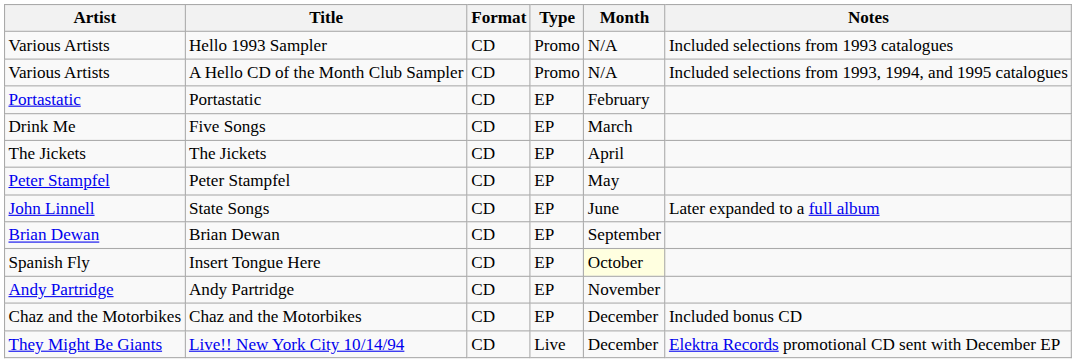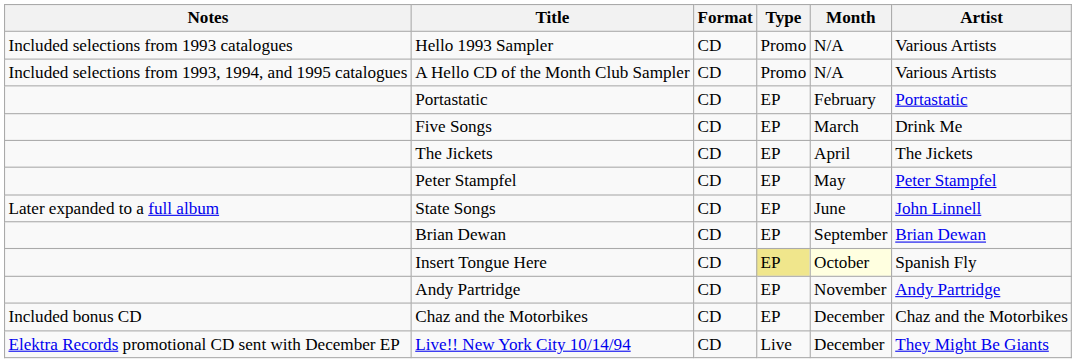 <table class="wikitable">
 <tr>
-<th>Artist</th>
+<th>Notes</th>
 <th>Title</th>
 <th>Format</th>
 <th>Type</th>
 <th>Month</th>
-<th>Notes</th>
+<th>Artist</th>
 </tr>
 <tr>
-<td>Various Artists</td>
+<td>Included selections from 1993 catalogues</td>
 <td>Hello 1993 Sampler</td>
 <td>CD</td>
 <td>Promo</td>
 <td>N/A</td>
-<td>Included selections from 1993 catalogues</td>
+<td>Various Artists</td>
 </tr>
 <tr>
-<td>Various Artists</td>
+<td>Included selections from 1993, 1994, and 1995 catalogues</td>
 <td>A Hello CD of the Month Club Sampler</td>
 <td>CD</td>
 <td>Promo</td>
 <td>N/A</td>
-<td>Included selections from 1993, 1994, and 1995 catalogues</td>
+<td>Various Artists</td>
 </tr>
 <tr>
-<td><a href='#'>Portastatic</a></td>
+<td></td>
 <td>Portastatic</td>
 <td>CD</td>
 <td>EP</td>
 <td>February</td>
-<td></td>
+<td><a href='#'>Portastatic</a></td>
 </tr>
 <tr>
-<td>Drink Me</td>
+<td></td>
 <td>Five Songs</td>
 <td>CD</td>
 <td>EP</td>
 <td>March</td>
-<td></td>
+<td>Drink Me</td>
 </tr>
 <tr>
-<td>The Jickets</td>
+<td></td>
 <td>The Jickets</td>
 <td>CD</td>
 <td>EP</td>
 <td>April</td>
-<td></td>
+<td>The Jickets</td>
 </tr>
 <tr>
-<td><a href='#'>Peter Stampfel</a></td>
+<td></td>
 <td>Peter Stampfel</td>
 <td>CD</td>
 <td>EP</td>
 <td>May</td>
-<td></td>
+<td><a href='#'>Peter Stampfel</a></td>
 </tr>
 <tr>
-<td><a href='#'>John Linnell</a></td>
+<td>Later expanded to a <a href='#'>full album</a></td>
 <td>State Songs</td>
 <td>CD</td>
 <td>EP</td>
 <td>June</td>
-<td>Later expanded to a <a href='#'>full album</a></td>
+<td><a href='#'>John Linnell</a></td>
 </tr>
 <tr>
-<td><a href='#'>Brian Dewan</a></td>
+<td></td>
 <td>Brian Dewan</td>
 <td>CD</td>
 <td>EP</td>
 <td>September</td>
-<td></td>
+<td><a href='#'>Brian Dewan</a></td>
 </tr>
 <tr>
-<td>Spanish Fly</td>
+<td></td>
 <td>Insert Tongue Here</td>
 <td>CD</td>
-<td>EP</td>
+<td style="background: khaki;">EP</td>
 <td style="background: lightyellow;">October</td>
-<td></td>
+<td>Spanish Fly</td>
 </tr>
 <tr>
-<td><a href='#'>Andy Partridge</a></td>
+<td></td>
 <td>Andy Partridge</td>
 <td>CD</td>
 <td>EP</td>
 <td>November</td>
-<td></td>
+<td><a href='#'>Andy Partridge</a></td>
 </tr>
 <tr>
-<td>Chaz and the Motorbikes</td>
+<td>Included bonus CD</td>
 <td>Chaz and the Motorbikes</td>
 <td>CD</td>
 <td>EP</td>
 <td>December</td>
-<td>Included bonus CD</td>
+<td>Chaz and the Motorbikes</td>
 </tr>
 <tr>
-<td><a href='#'>They Might Be Giants</a></td>
+<td><a href='#'>Elektra Records</a> promotional CD sent with December EP</td>
 <td><a href='#'>Live!! New York City 10/14/94</a></td>
 <td>CD</td>
 <td>Live</td>
 <td>December</td>
-<td><a href='#'>Elektra Records</a> promotional CD sent with December EP</td>
+<td><a href='#'>They Might Be Giants</a></td>
 </tr>
 </table>
